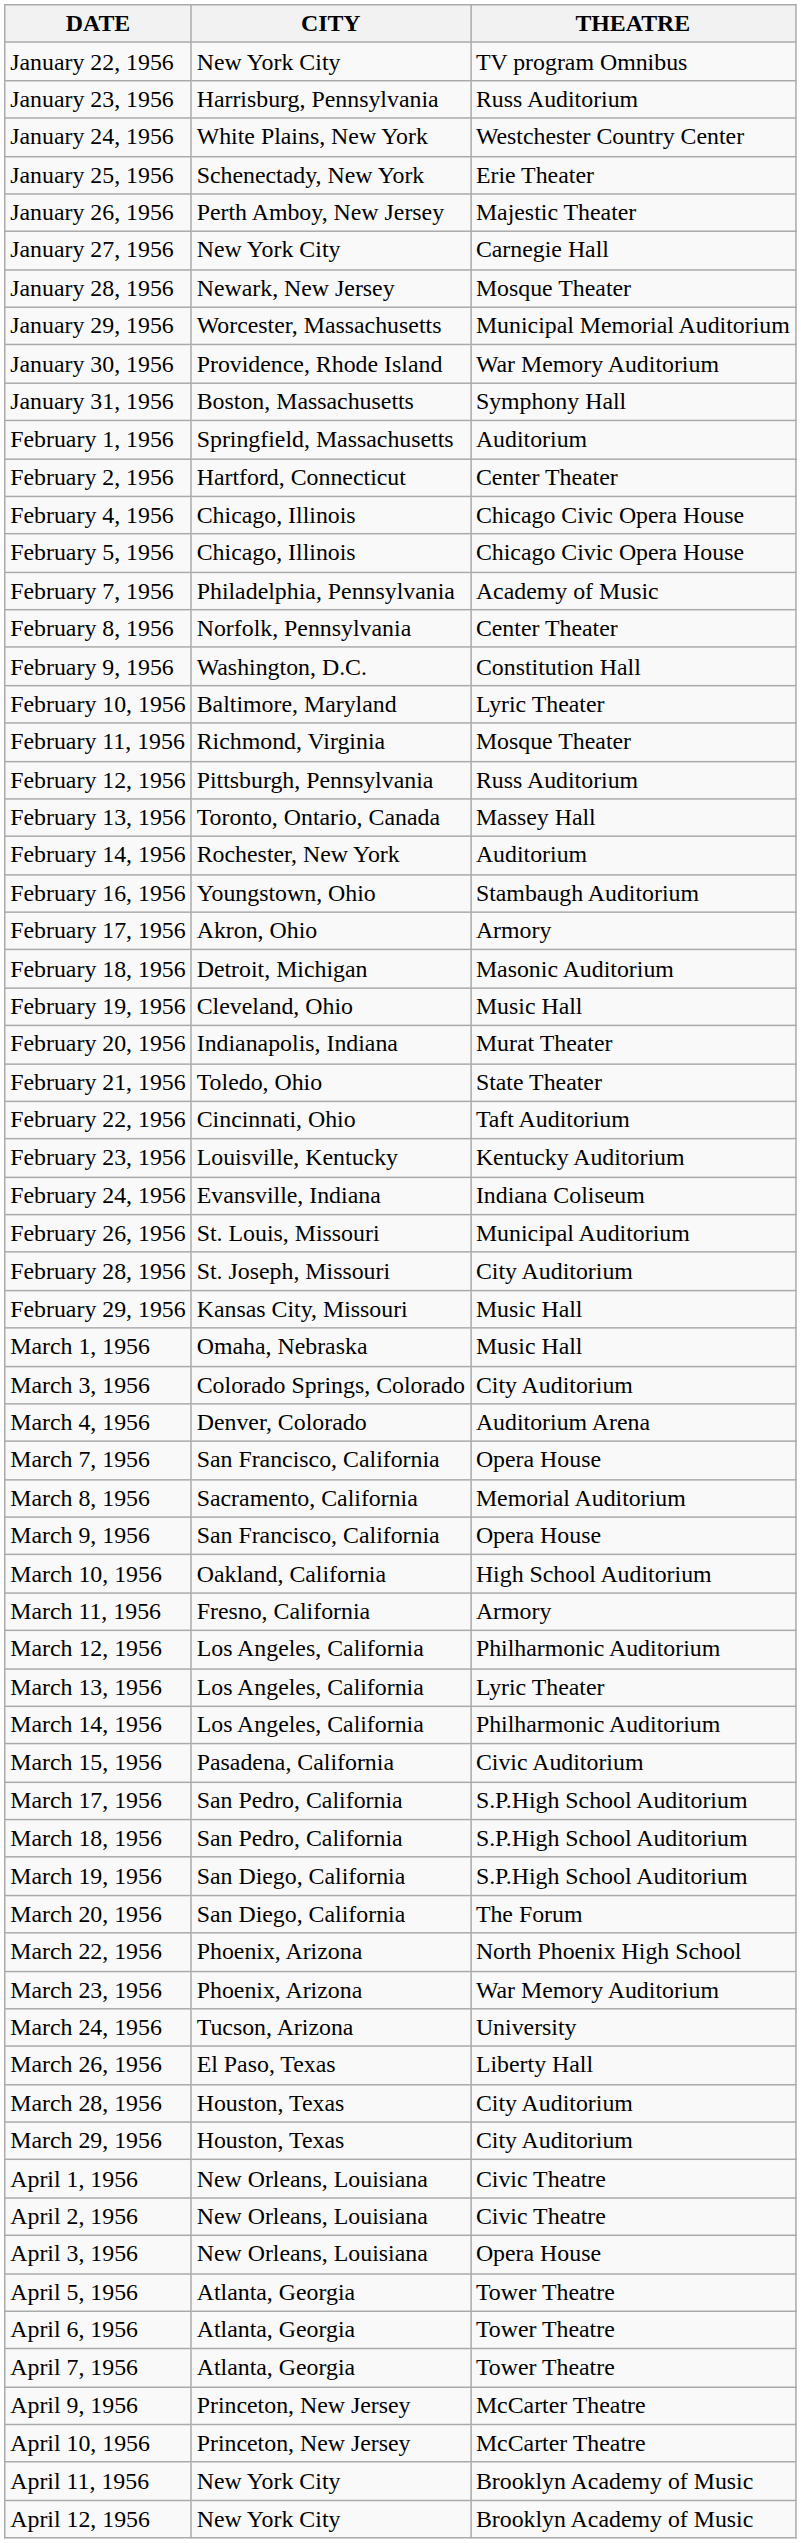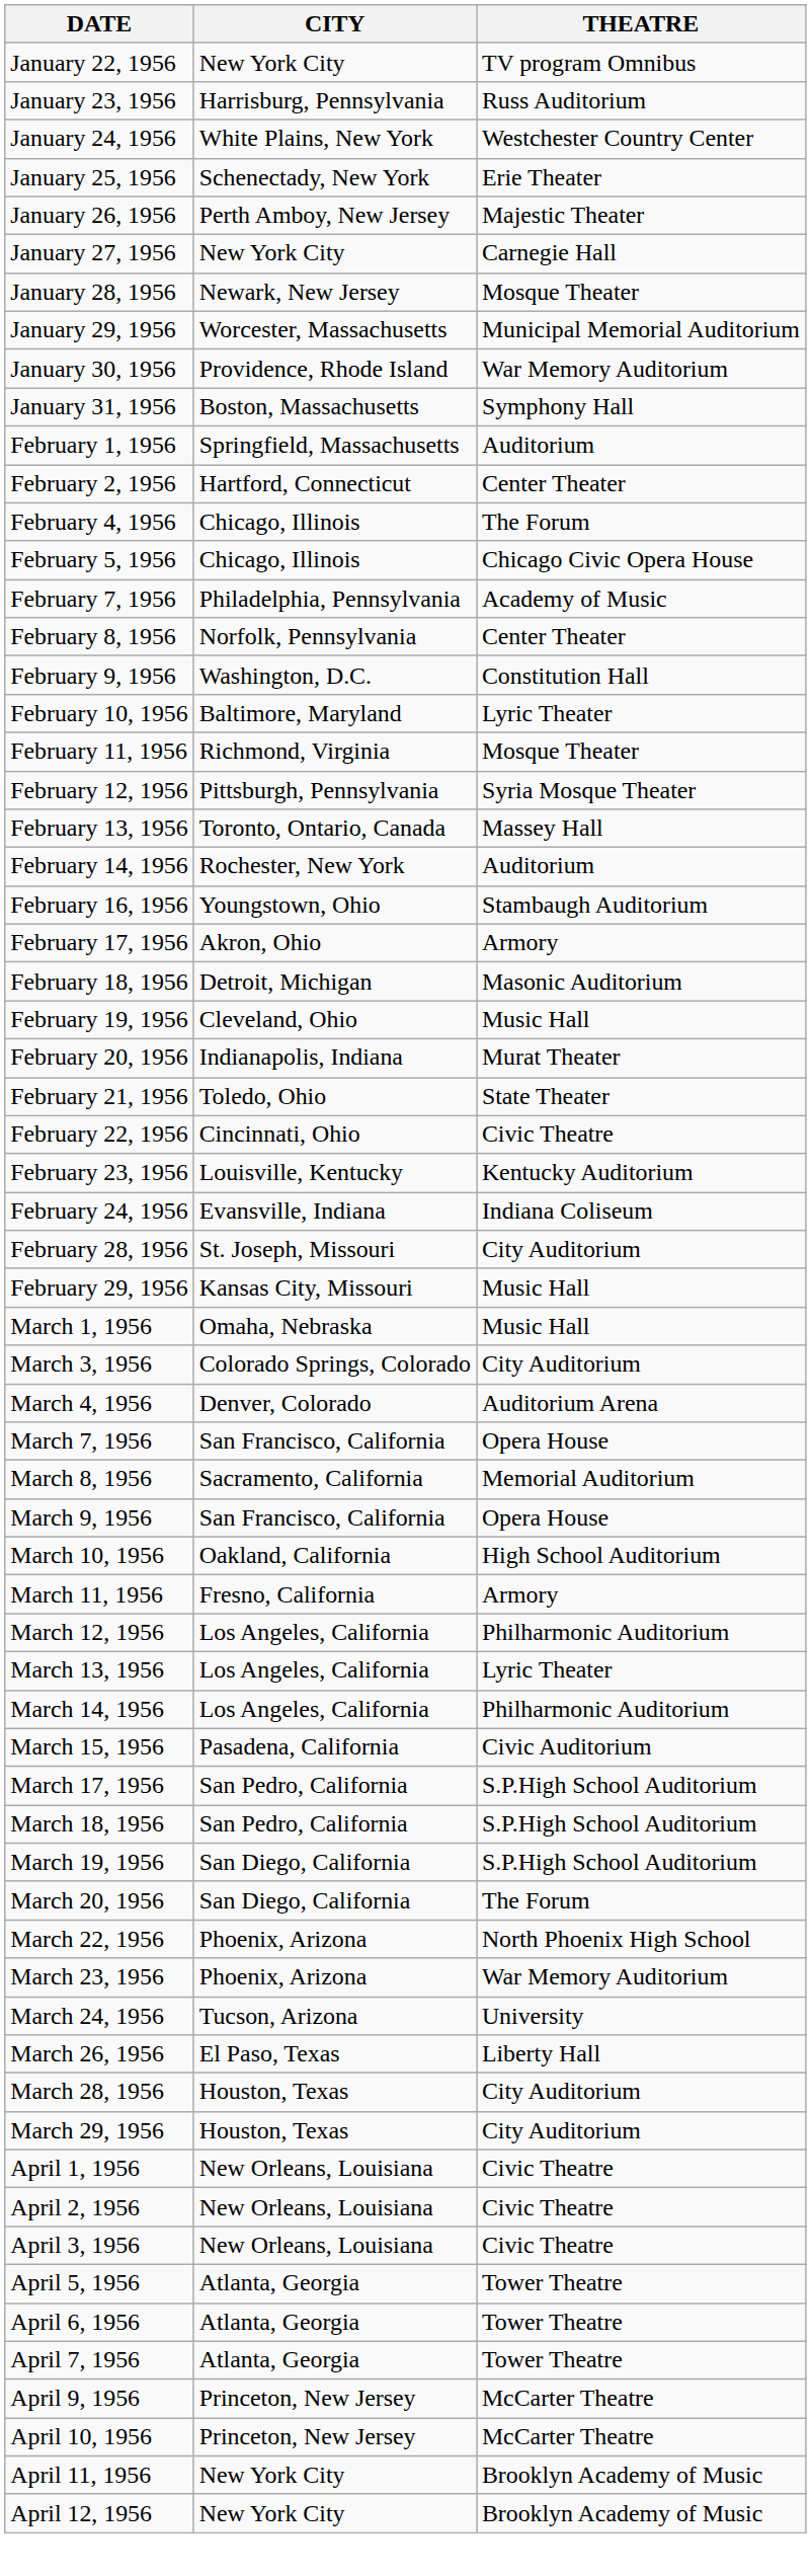 <table class="wikitable sortable">
 <tr>
 <th>DATE</th>
 <th class="unsortable">CITY</th>
 <th class="unsortable">THEATRE</th>
 </tr>
 <tr>
 <td>January 22, 1956</td>
 <td>New York City</td>
 <td>TV program Omnibus</td>
 </tr>
 <tr>
 <td>January 23, 1956</td>
 <td>Harrisburg, Pennsylvania</td>
 <td>Russ Auditorium</td>
 </tr>
 <tr>
 <td>January 24, 1956</td>
 <td>White Plains, New York</td>
 <td>Westchester Country Center</td>
 </tr>
 <tr>
 <td>January 25, 1956</td>
 <td>Schenectady, New York</td>
 <td>Erie Theater</td>
 </tr>
 <tr>
 <td>January 26, 1956</td>
 <td>Perth Amboy, New Jersey</td>
 <td>Majestic Theater</td>
 </tr>
 <tr>
 <td>January 27, 1956</td>
 <td>New York City</td>
 <td>Carnegie Hall</td>
 </tr>
 <tr>
 <td>January 28, 1956</td>
 <td>Newark, New Jersey</td>
 <td>Mosque Theater</td>
 </tr>
 <tr>
 <td>January 29, 1956</td>
 <td>Worcester, Massachusetts</td>
 <td>Municipal Memorial Auditorium</td>
 </tr>
 <tr>
 <td>January 30, 1956</td>
 <td>Providence, Rhode Island</td>
 <td>War Memory Auditorium</td>
 </tr>
 <tr>
 <td>January 31, 1956</td>
 <td>Boston, Massachusetts</td>
 <td>Symphony Hall</td>
 </tr>
 <tr>
 <td>February 1, 1956</td>
 <td>Springfield, Massachusetts</td>
 <td>Auditorium</td>
 </tr>
 <tr>
 <td>February 2, 1956</td>
 <td>Hartford, Connecticut</td>
 <td>Center Theater</td>
 </tr>
 <tr>
 <td>February 4, 1956</td>
 <td>Chicago, Illinois</td>
-<td>Chicago Civic Opera House</td>
+<td>The Forum</td>
 </tr>
 <tr>
 <td>February 5, 1956</td>
 <td>Chicago, Illinois</td>
 <td>Chicago Civic Opera House</td>
 </tr>
 <tr>
 <td>February 7, 1956</td>
 <td>Philadelphia, Pennsylvania</td>
 <td>Academy of Music</td>
 </tr>
 <tr>
 <td>February 8, 1956</td>
 <td>Norfolk, Pennsylvania</td>
 <td>Center Theater</td>
 </tr>
 <tr>
 <td>February 9, 1956</td>
 <td>Washington, D.C.</td>
 <td>Constitution Hall</td>
 </tr>
 <tr>
 <td>February 10, 1956</td>
 <td>Baltimore, Maryland</td>
 <td>Lyric Theater</td>
 </tr>
 <tr>
 <td>February 11, 1956</td>
 <td>Richmond, Virginia</td>
 <td>Mosque Theater</td>
 </tr>
 <tr>
 <td>February 12, 1956</td>
 <td>Pittsburgh, Pennsylvania</td>
-<td>Russ Auditorium</td>
+<td>Syria Mosque Theater</td>
 </tr>
 <tr>
 <td>February 13, 1956</td>
 <td>Toronto, Ontario, Canada</td>
 <td>Massey Hall</td>
 </tr>
 <tr>
 <td>February 14, 1956</td>
 <td>Rochester, New York</td>
 <td>Auditorium</td>
 </tr>
 <tr>
 <td>February 16, 1956</td>
 <td>Youngstown, Ohio</td>
 <td>Stambaugh Auditorium</td>
 </tr>
 <tr>
 <td>February 17, 1956</td>
 <td>Akron, Ohio</td>
 <td>Armory</td>
 </tr>
 <tr>
 <td>February 18, 1956</td>
 <td>Detroit, Michigan</td>
 <td>Masonic Auditorium</td>
 </tr>
 <tr>
 <td>February 19, 1956</td>
 <td>Cleveland, Ohio</td>
 <td>Music Hall</td>
 </tr>
 <tr>
 <td>February 20, 1956</td>
 <td>Indianapolis, Indiana</td>
 <td>Murat Theater</td>
 </tr>
 <tr>
 <td>February 21, 1956</td>
 <td>Toledo, Ohio</td>
 <td>State Theater</td>
 </tr>
 <tr>
 <td>February 22, 1956</td>
 <td>Cincinnati, Ohio</td>
-<td>Taft Auditorium</td>
+<td>Civic Theatre</td>
 </tr>
 <tr>
 <td>February 23, 1956</td>
 <td>Louisville, Kentucky</td>
 <td>Kentucky Auditorium</td>
 </tr>
 <tr>
 <td>February 24, 1956</td>
 <td>Evansville, Indiana</td>
 <td>Indiana Coliseum</td>
-</tr>
-<tr>
-<td>February 26, 1956</td>
-<td>St. Louis, Missouri</td>
-<td>Municipal Auditorium</td>
 </tr>
 <tr>
 <td>February 28, 1956</td>
 <td>St. Joseph, Missouri</td>
 <td>City Auditorium</td>
 </tr>
 <tr>
 <td>February 29, 1956</td>
 <td>Kansas City, Missouri</td>
 <td>Music Hall</td>
 </tr>
 <tr>
 <td>March 1, 1956</td>
 <td>Omaha, Nebraska</td>
 <td>Music Hall</td>
 </tr>
 <tr>
 <td>March 3, 1956</td>
 <td>Colorado Springs, Colorado</td>
 <td>City Auditorium</td>
 </tr>
 <tr>
 <td>March 4, 1956</td>
 <td>Denver, Colorado</td>
 <td>Auditorium Arena</td>
 </tr>
 <tr>
 <td>March 7, 1956</td>
 <td>San Francisco, California</td>
 <td>Opera House</td>
 </tr>
 <tr>
 <td>March 8, 1956</td>
 <td>Sacramento, California</td>
 <td>Memorial Auditorium</td>
 </tr>
 <tr>
 <td>March 9, 1956</td>
 <td>San Francisco, California</td>
 <td>Opera House</td>
 </tr>
 <tr>
 <td>March 10, 1956</td>
 <td>Oakland, California</td>
 <td>High School Auditorium</td>
 </tr>
 <tr>
 <td>March 11, 1956</td>
 <td>Fresno, California</td>
 <td>Armory</td>
 </tr>
 <tr>
 <td>March 12, 1956</td>
 <td>Los Angeles, California</td>
 <td>Philharmonic Auditorium</td>
 </tr>
 <tr>
 <td>March 13, 1956</td>
 <td>Los Angeles, California</td>
 <td>Lyric Theater</td>
 </tr>
 <tr>
 <td>March 14, 1956</td>
 <td>Los Angeles, California</td>
 <td>Philharmonic Auditorium</td>
 </tr>
 <tr>
 <td>March 15, 1956</td>
 <td>Pasadena, California</td>
 <td>Civic Auditorium</td>
 </tr>
 <tr>
 <td>March 17, 1956</td>
 <td>San Pedro, California</td>
 <td>S.P.High School Auditorium</td>
 </tr>
 <tr>
 <td>March 18, 1956</td>
 <td>San Pedro, California</td>
 <td>S.P.High School Auditorium</td>
 </tr>
 <tr>
 <td>March 19, 1956</td>
 <td>San Diego, California</td>
 <td>S.P.High School Auditorium</td>
 </tr>
 <tr>
 <td>March 20, 1956</td>
 <td>San Diego, California</td>
 <td>The Forum</td>
 </tr>
 <tr>
 <td>March 22, 1956</td>
 <td>Phoenix, Arizona</td>
 <td>North Phoenix High School</td>
 </tr>
 <tr>
 <td>March 23, 1956</td>
 <td>Phoenix, Arizona</td>
 <td>War Memory Auditorium</td>
 </tr>
 <tr>
 <td>March 24, 1956</td>
 <td>Tucson, Arizona</td>
 <td>University</td>
 </tr>
 <tr>
 <td>March 26, 1956</td>
 <td>El Paso, Texas</td>
 <td>Liberty Hall</td>
 </tr>
 <tr>
 <td>March 28, 1956</td>
 <td>Houston, Texas</td>
 <td>City Auditorium</td>
 </tr>
 <tr>
 <td>March 29, 1956</td>
 <td>Houston, Texas</td>
 <td>City Auditorium</td>
 </tr>
 <tr>
 <td>April 1, 1956</td>
 <td>New Orleans, Louisiana</td>
 <td>Civic Theatre</td>
 </tr>
 <tr>
 <td>April 2, 1956</td>
 <td>New Orleans, Louisiana</td>
 <td>Civic Theatre</td>
 </tr>
 <tr>
 <td>April 3, 1956</td>
 <td>New Orleans, Louisiana</td>
-<td>Opera House</td>
+<td>Civic Theatre</td>
 </tr>
 <tr>
 <td>April 5, 1956</td>
 <td>Atlanta, Georgia</td>
 <td>Tower Theatre</td>
 </tr>
 <tr>
 <td>April 6, 1956</td>
 <td>Atlanta, Georgia</td>
 <td>Tower Theatre</td>
 </tr>
 <tr>
 <td>April 7, 1956</td>
 <td>Atlanta, Georgia</td>
 <td>Tower Theatre</td>
 </tr>
 <tr>
 <td>April 9, 1956</td>
 <td>Princeton, New Jersey</td>
 <td>McCarter Theatre</td>
 </tr>
 <tr>
 <td>April 10, 1956</td>
 <td>Princeton, New Jersey</td>
 <td>McCarter Theatre</td>
 </tr>
 <tr>
 <td>April 11, 1956</td>
 <td>New York City</td>
 <td>Brooklyn Academy of Music</td>
 </tr>
 <tr>
 <td>April 12, 1956</td>
 <td>New York City</td>
 <td>Brooklyn Academy of Music</td>
 </tr>
 </table>
